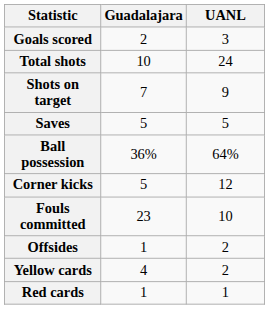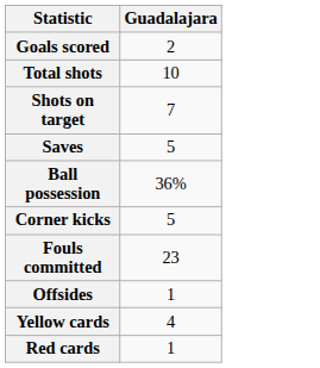 <table class="wikitable plainrowheaders" style="text-align:center">
 <tr>
 <th scope="col" style="width:100px">Statistic</th>
 <th scope="col" style="width:80px">Guadalajara</th>
-<th scope="col" style="width:80px">UANL</th>
 </tr>
 <tr>
 <th scope=row>Goals scored</th>
 <td>2</td>
-<td>3</td>
 </tr>
 <tr>
 <th scope=row>Total shots</th>
 <td>10</td>
-<td>24</td>
 </tr>
 <tr>
 <th scope=row>Shots on target</th>
 <td>7</td>
-<td>9</td>
 </tr>
 <tr>
 <th scope=row>Saves</th>
-<td>5</td>
 <td>5</td>
 </tr>
 <tr>
 <th scope=row>Ball possession</th>
 <td>36%</td>
-<td>64%</td>
 </tr>
 <tr>
 <th scope=row>Corner kicks</th>
 <td>5</td>
-<td>12</td>
 </tr>
 <tr>
 <th scope=row>Fouls committed</th>
 <td>23</td>
-<td>10</td>
 </tr>
 <tr>
 <th scope=row>Offsides</th>
 <td>1</td>
-<td>2</td>
 </tr>
 <tr>
 <th scope=row>Yellow cards</th>
 <td>4</td>
-<td>2</td>
 </tr>
 <tr>
 <th scope=row>Red cards</th>
 <td>1</td>
-<td>1</td>
 </tr>
 </table>
